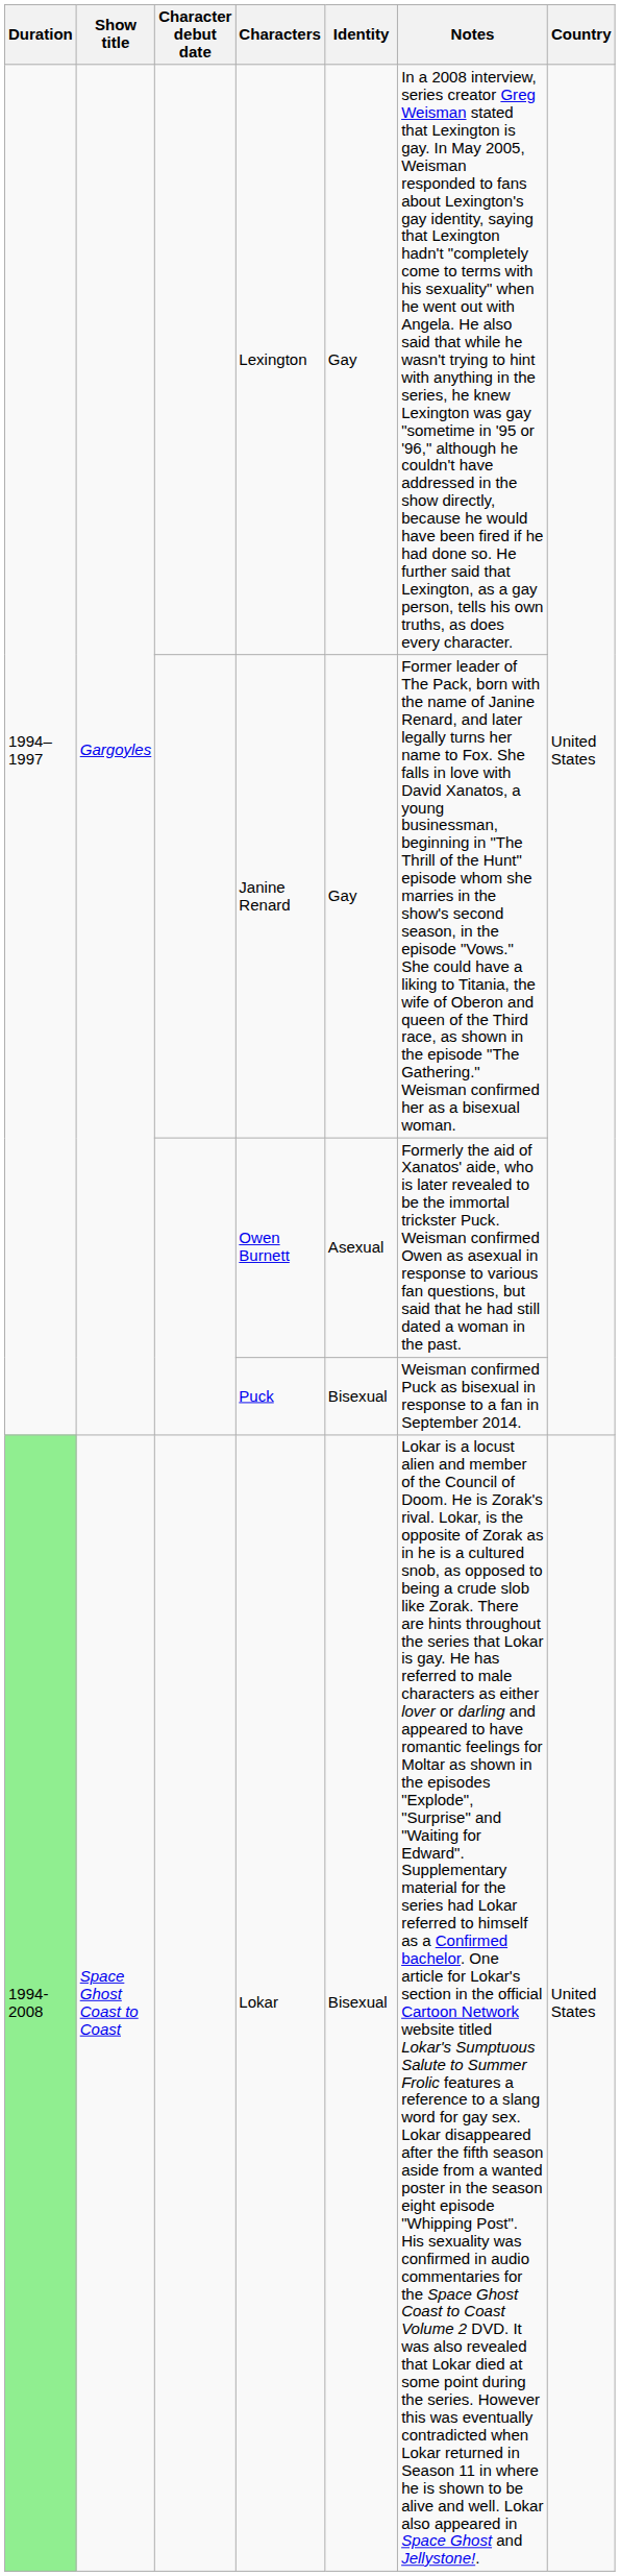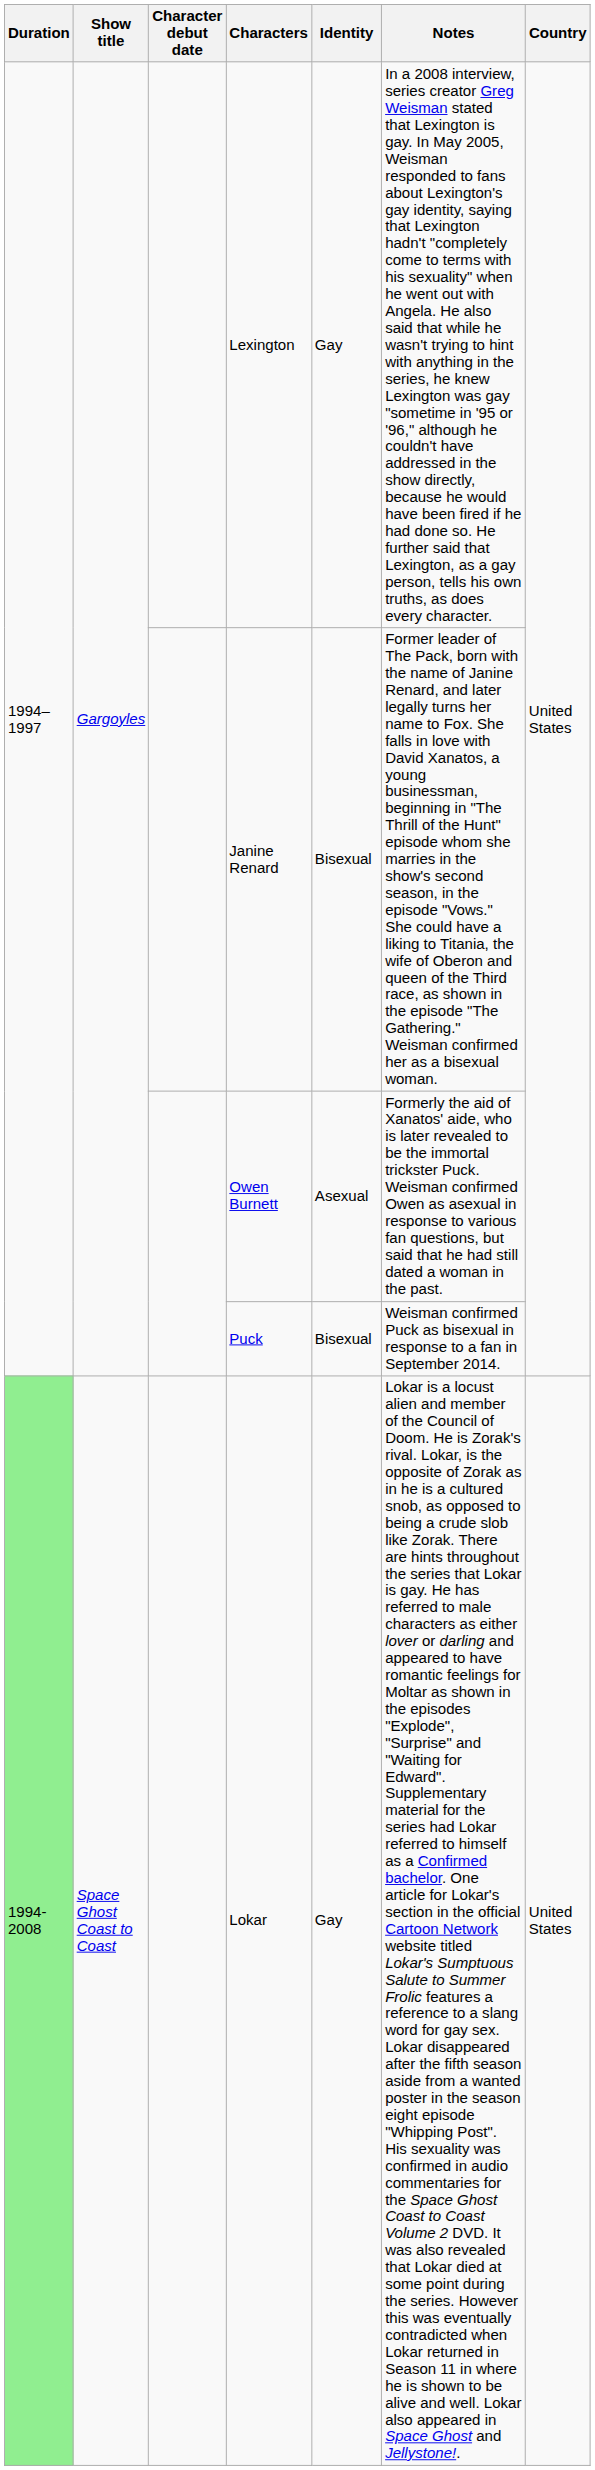 <table class="wikitable sortable" style="width: 100%">
 <tr>
 <th scope="col" style="width:10%;">Duration</th>
 <th scope="col" style="width:10%;">Show title</th>
 <th scope="col" style="width:12%;">Character debut date</th>
 <th scope="col" style="width:12%;">Characters</th>
 <th scope="col" style="width:12%;">Identity</th>
 <th>Notes</th>
 <th>Country</th>
 </tr>
 <tr>
 <td rowspan="4">1994–1997</td>
 <td rowspan="4"><em><a href='#'>Gargoyles</a></em></td>
 <td></td>
 <td>Lexington</td>
 <td>Gay</td>
 <td>In a 2008 interview, series creator <a href='#'>Greg Weisman</a> stated that Lexington is gay. In May 2005, Weisman responded to fans about Lexington's gay identity, saying that Lexington hadn't "completely come to terms with his sexuality" when he went out with Angela. He also said that while he wasn't trying to hint with anything in the series, he knew Lexington was gay "sometime in '95 or '96," although he couldn't have addressed in the show directly, because he would have been fired if he had done so. He further said that Lexington, as a gay person, tells his own truths, as does every character.</td>
 <td rowspan="4">United States</td>
 </tr>
 <tr>
 <td></td>
 <td>Janine Renard</td>
-<td>Gay</td>
+<td>Bisexual</td>
 <td>Former leader of The Pack, born with the name of Janine Renard, and later legally turns her name to Fox. She falls in love with David Xanatos, a young businessman, beginning in "The Thrill of the Hunt" episode whom she marries in the show's second season, in the episode "Vows." She could have a liking to Titania, the wife of Oberon and queen of the Third race, as shown in the episode "The Gathering." Weisman confirmed her as a bisexual woman.</td>
 </tr>
 <tr>
 <td rowspan="2"></td>
 <td><a href='#'>Owen Burnett</a></td>
 <td>Asexual</td>
 <td>Formerly the aid of Xanatos' aide, who is later revealed to be the immortal trickster Puck. Weisman confirmed Owen as asexual in response to various fan questions, but said that he had still dated a woman in the past.</td>
 </tr>
 <tr>
 <td><a href='#'>Puck</a></td>
 <td>Bisexual</td>
 <td>Weisman confirmed Puck as bisexual in response to a fan in September 2014.</td>
 </tr>
 <tr>
 <td style="background: lightgreen;">1994-2008</td>
 <td><em><a href='#'>Space Ghost Coast to Coast</a></em></td>
 <td></td>
 <td>Lokar</td>
-<td>Bisexual</td>
+<td>Gay</td>
 <td>Lokar is a locust alien and member of the Council of Doom. He is Zorak's rival. Lokar, is the opposite of Zorak as in he is a cultured snob, as opposed to being a crude slob like Zorak. There are hints throughout the series that Lokar is gay. He has referred to male characters as either <em>lover</em> or <em>darling</em> and appeared to have romantic feelings for Moltar as shown in the episodes "Explode", "Surprise" and "Waiting for Edward". Supplementary material for the series had Lokar referred to himself as a <a href='#'>Confirmed bachelor</a>. One article for Lokar's section in the official <a href='#'>Cartoon Network</a> website titled <em>Lokar's Sumptuous Salute to Summer Frolic</em> features a reference to a slang word for gay sex. Lokar disappeared after the fifth season aside from a wanted poster in the season eight episode "Whipping Post". His sexuality was confirmed in audio commentaries for the <em>Space Ghost Coast to Coast Volume 2</em> DVD. It was also revealed that Lokar died at some point during the series. However this was eventually contradicted when Lokar returned in Season 11 in where he is shown to be alive and well. Lokar also appeared in <em><a href='#'>Space Ghost</a></em> and <em><a href='#'>Jellystone!</a></em>.</td>
 <td>United States</td>
 </tr>
 </table>
